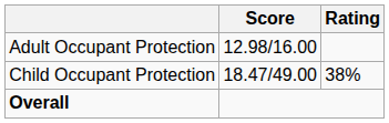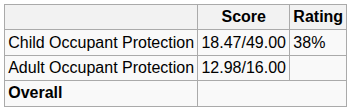 <table class="wikitable">
 <tr>
 <th></th>
 <th>Score</th>
 <th>Rating</th>
 </tr>
 <tr>
+<td>Child Occupant Protection</td>
+<td>18.47/49.00</td>
+<td>38%</td>
+</tr>
+<tr>
 <td>Adult Occupant Protection</td>
 <td style="text-align:center;">12.98/16.00</td>
 <td></td>
-</tr>
-<tr>
-<td>Child Occupant Protection</td>
-<td>18.47/49.00</td>
-<td>38%</td>
 </tr>
 <tr>
 <td><strong>Overall</strong></td>
 <td colspan="2" style="text-align:center;"></td>
 </tr>
 </table>
